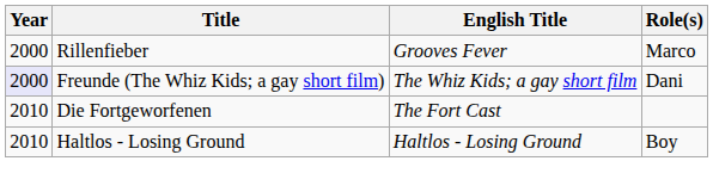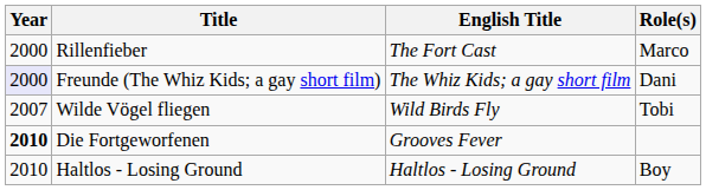 <table class=wikitable sortable>
 <tr>
 <th>Year</th>
 <th>Title</th>
 <th>English Title</th>
 <th>Role(s)</th>
 </tr>
 <tr>
 <td>2000</td>
 <td>Rillenfieber</td>
-<td><em>Grooves Fever</em></td>
+<td><em>The Fort Cast</em></td>
 <td>Marco</td>
 </tr>
 <tr>
 <td style="background: lavender;">2000</td>
 <td>Freunde (The Whiz Kids; a gay <a href='#'>short film</a>)</td>
 <td><em>The Whiz Kids; a gay <a href='#'>short film</a></em></td>
 <td>Dani</td>
 </tr>
 <tr>
-<td>2010</td>
+<td>2007</td>
+<td>Wilde Vögel fliegen</td>
+<td><em>Wild Birds Fly</em></td>
+<td>Tobi</td>
+</tr>
+<tr>
+<td><strong>2010</strong></td>
 <td>Die Fortgeworfenen</td>
-<td><em>The Fort Cast</em></td>
+<td><em>Grooves Fever</em></td>
 <td></td>
 </tr>
 <tr>
 <td>2010</td>
 <td>Haltlos - Losing Ground</td>
 <td><em>Haltlos - Losing Ground</em></td>
 <td>Boy</td>
 </tr>
 <tr>
 </tr>
 </table>
